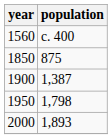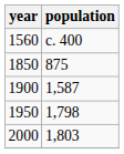 <table class="wikitable">
 <tr>
 <th>year</th>
 <th>population</th>
 </tr>
 <tr>
 <td>1560</td>
 <td>c. 400</td>
 </tr>
 <tr>
 <td>1850</td>
 <td>875</td>
 </tr>
 <tr>
 <td>1900</td>
-<td>1,387</td>
+<td>1,587</td>
 </tr>
 <tr>
 <td>1950</td>
 <td>1,798</td>
 </tr>
 <tr>
 <td>2000</td>
-<td>1,893</td>
+<td>1,803</td>
 </tr>
 <tr>
 </tr>
 </table>
